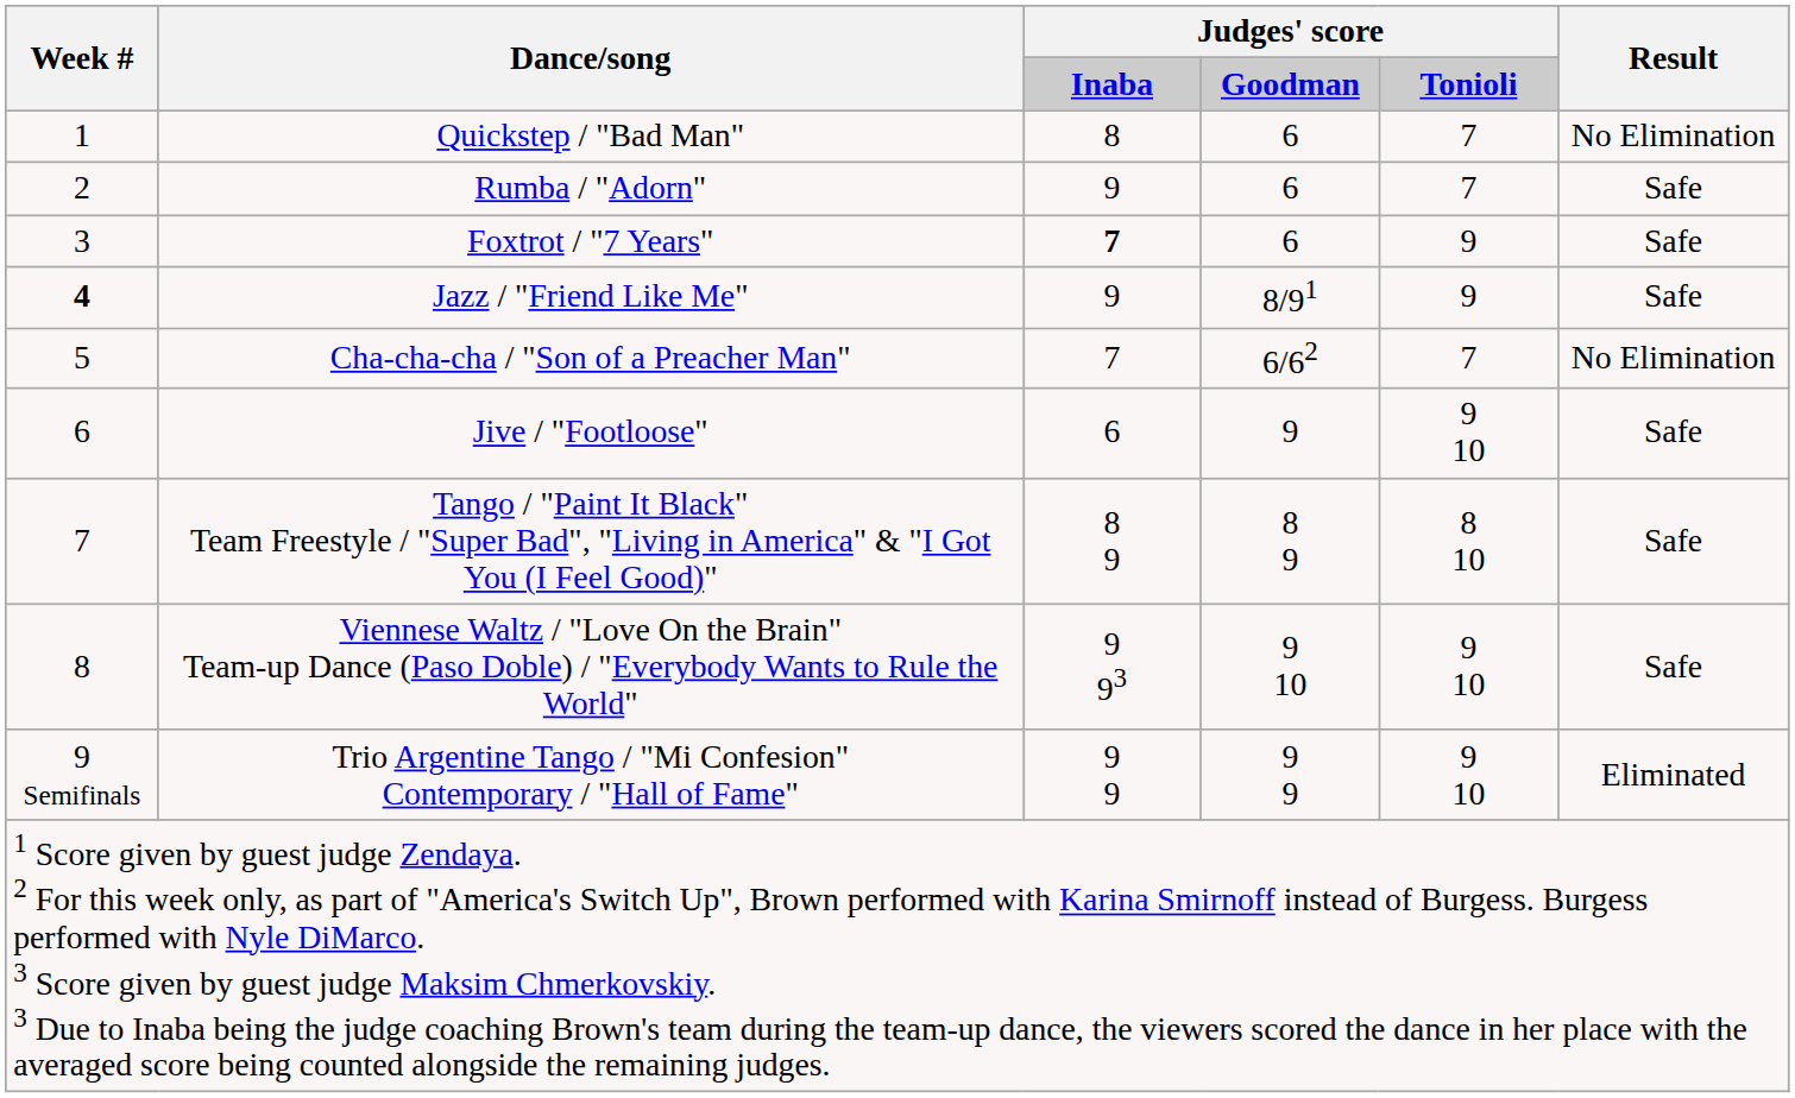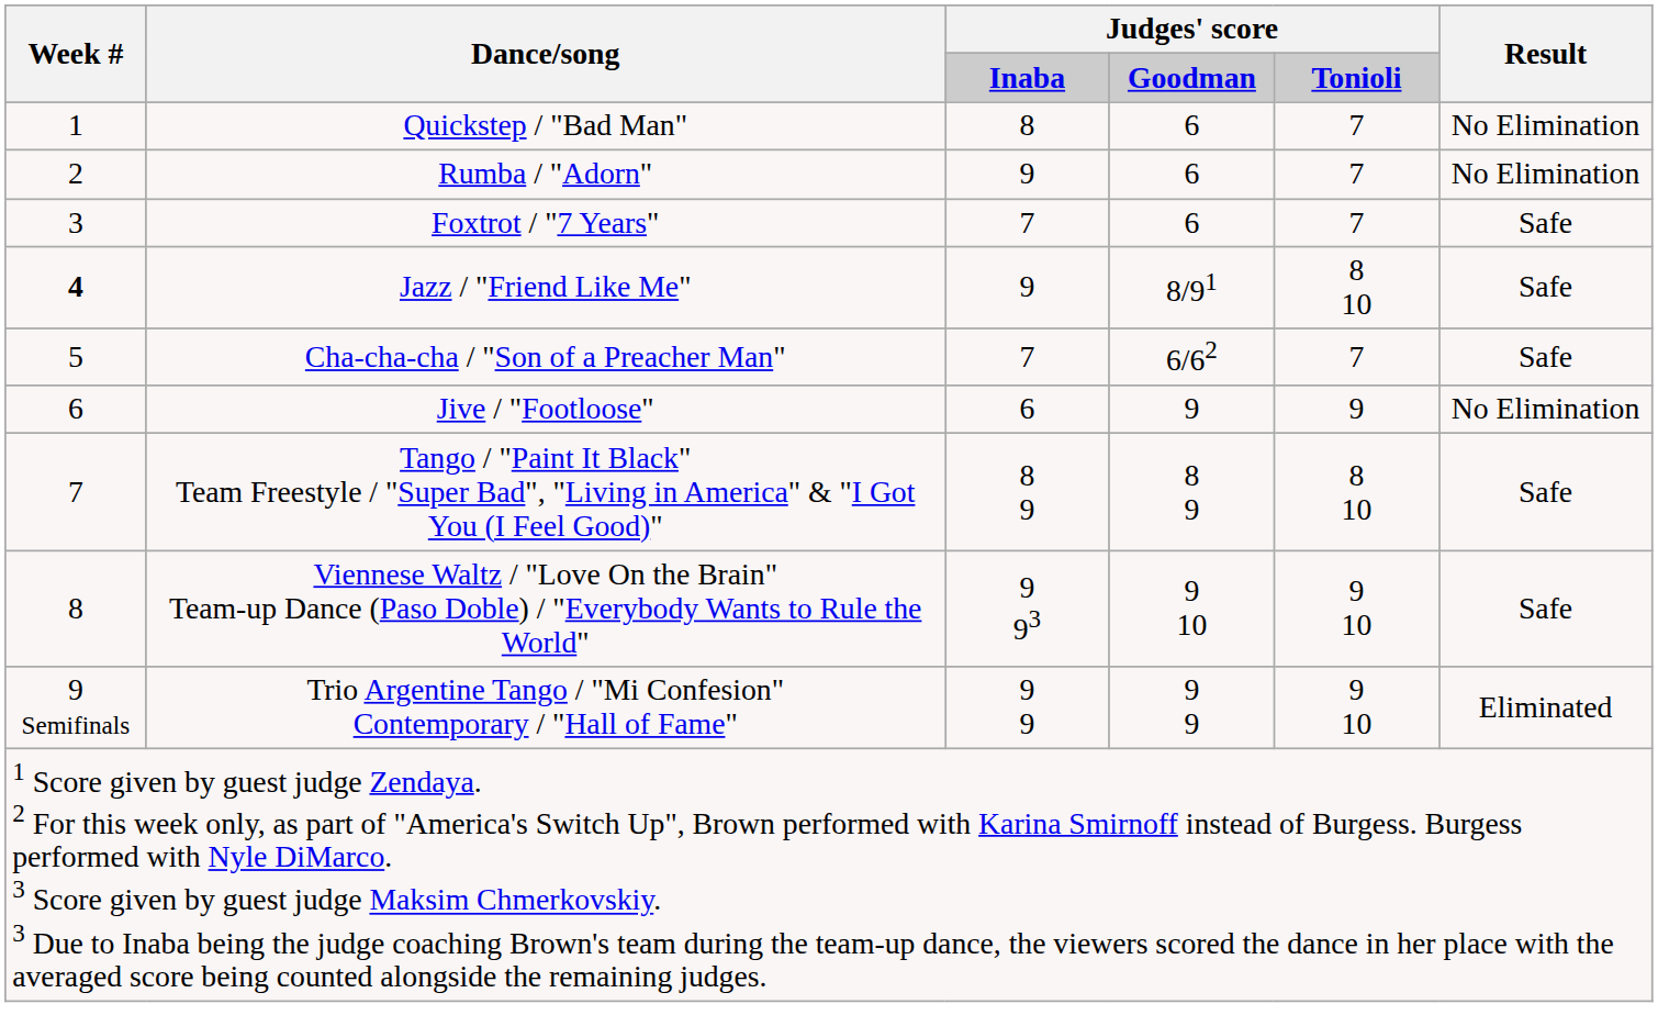 <table class="wikitable collapsible collapsed">
 <tr style="text-align: center; background:#ccc;">
 <th rowspan="2">Week #</th>
 <th rowspan="2">Dance/song</th>
 <th colspan="3">Judges' score</th>
 <th rowspan="2">Result</th>
 </tr>
 <tr style="text-align: center; background:#ccc;">
 <td style="width:10%; "><strong><a href='#'>Inaba</a></strong></td>
 <td style="width:10%; "><strong><a href='#'>Goodman</a></strong></td>
 <td style="width:10%; "><strong><a href='#'>Tonioli</a></strong></td>
 </tr>
 <tr>
 <td align="center" bgcolor="FAF6F6">1</td>
 <td align="center" bgcolor="FAF6F6"><a href='#'>Quickstep</a> / "Bad Man"</td>
 <td align="center" bgcolor="FAF6F6">8</td>
 <td align="center" bgcolor="FAF6F6">6</td>
 <td align="center" bgcolor="FAF6F6">7</td>
 <td align="center" bgcolor="FAF6F6">No Elimination</td>
 </tr>
 <tr>
 <td align="center" bgcolor="FAF6F6">2</td>
 <td align="center" bgcolor="FAF6F6"><a href='#'>Rumba</a> / "<a href='#'>Adorn</a>"</td>
 <td align="center" bgcolor="FAF6F6">9</td>
 <td align="center" bgcolor="FAF6F6">6</td>
 <td align="center" bgcolor="FAF6F6">7</td>
-<td align="center" bgcolor="FAF6F6">Safe</td>
+<td align="center" bgcolor="FAF6F6">No Elimination</td>
 </tr>
 <tr>
 <td align="center" bgcolor="FAF6F6">3</td>
 <td align="center" bgcolor="FAF6F6"><a href='#'>Foxtrot</a> / "<a href='#'>7 Years</a>"</td>
-<td align="center" bgcolor="FAF6F6"><strong>7</strong></td>
+<td align="center" bgcolor="FAF6F6">7</td>
 <td align="center" bgcolor="FAF6F6">6</td>
-<td align="center" bgcolor="FAF6F6">9</td>
+<td align="center" bgcolor="FAF6F6">7</td>
 <td align="center" bgcolor="FAF6F6">Safe</td>
 </tr>
 <tr>
 <td align="center" bgcolor="FAF6F6"><strong>4</strong></td>
 <td align="center" bgcolor="FAF6F6"><a href='#'>Jazz</a> / "<a href='#'>Friend Like Me</a>"</td>
 <td align="center" bgcolor="FAF6F6">9</td>
 <td align="center" bgcolor="FAF6F6">8/9<sup>1</sup></td>
-<td align="center" bgcolor="FAF6F6">9</td>
+<td align="center" bgcolor="FAF6F6">8<br>10</td>
 <td align="center" bgcolor="FAF6F6">Safe</td>
 </tr>
 <tr>
 <td align="center" bgcolor="FAF6F6">5</td>
 <td align="center" bgcolor="FAF6F6"><a href='#'>Cha-cha-cha</a> / "<a href='#'>Son of a Preacher Man</a>"</td>
 <td align="center" bgcolor="FAF6F6">7</td>
 <td align="center" bgcolor="FAF6F6">6/6<sup>2</sup></td>
 <td align="center" bgcolor="FAF6F6">7</td>
-<td align="center" bgcolor="FAF6F6">No Elimination</td>
+<td align="center" bgcolor="FAF6F6">Safe</td>
 </tr>
 <tr>
 <td align="center" bgcolor="FAF6F6">6</td>
 <td align="center" bgcolor="FAF6F6"><a href='#'>Jive</a> / "<a href='#'>Footloose</a>"</td>
 <td align="center" bgcolor="FAF6F6">6</td>
 <td align="center" bgcolor="FAF6F6">9</td>
-<td align="center" bgcolor="FAF6F6">9<br>10</td>
-<td align="center" bgcolor="FAF6F6">Safe</td>
+<td align="center" bgcolor="FAF6F6">9</td>
+<td align="center" bgcolor="FAF6F6">No Elimination</td>
 </tr>
 <tr>
 <td align="center" bgcolor="FAF6F6">7</td>
 <td align="center" bgcolor="FAF6F6"><a href='#'>Tango</a> / "<a href='#'>Paint It Black</a>"<br> Team Freestyle / "<a href='#'>Super Bad</a>", "<a href='#'>Living in America</a>" & "<a href='#'>I Got You (I Feel Good)</a>"</td>
 <td align="center" bgcolor="FAF6F6">8<br>9</td>
 <td align="center" bgcolor="FAF6F6">8<br>9</td>
 <td align="center" bgcolor="FAF6F6">8<br>10</td>
 <td align="center" bgcolor="FAF6F6">Safe</td>
 </tr>
 <tr>
 <td align="center" bgcolor="FAF6F6">8</td>
 <td align="center" bgcolor="FAF6F6"><a href='#'>Viennese Waltz</a> / "Love On the Brain" <br> Team-up Dance (<a href='#'>Paso Doble</a>) / "<a href='#'>Everybody Wants to Rule the World</a>"</td>
 <td align="center" bgcolor="FAF6F6">9<br>9<sup>3</sup></td>
 <td align="center" bgcolor="FAF6F6">9<br>10</td>
 <td align="center" bgcolor="FAF6F6">9<br>10</td>
 <td align="center" bgcolor="FAF6F6">Safe</td>
 </tr>
 <tr>
 <td align="center" bgcolor="FAF6F6">9<br><small>Semifinals</small></td>
 <td align="center" bgcolor="FAF6F6">Trio <a href='#'>Argentine Tango</a> / "Mi Confesion" <br> <a href='#'>Contemporary</a> / "<a href='#'>Hall of Fame</a>"</td>
 <td align="center" bgcolor="FAF6F6">9<br>9</td>
 <td align="center" bgcolor="FAF6F6">9<br>9</td>
 <td align="center" bgcolor="FAF6F6">9<br>10</td>
 <td align="center" bgcolor="FAF6F6">Eliminated</td>
 </tr>
 <tr>
 <td colspan="7" style="background:#faf6f6; text-align:left;"><sup>1</sup> Score given by guest judge <a href='#'>Zendaya</a>.<br><sup>2</sup> For this week only, as part of "America's Switch Up", Brown performed with <a href='#'>Karina Smirnoff</a> instead of Burgess. Burgess performed with <a href='#'>Nyle DiMarco</a>.<br><sup>3</sup> Score given by guest judge <a href='#'>Maksim Chmerkovskiy</a>.<br><sup>3</sup> Due to Inaba being the judge coaching Brown's team during the team-up dance, the viewers scored the dance in her place with the averaged score being counted alongside the remaining judges.</td>
 </tr>
 </table>
